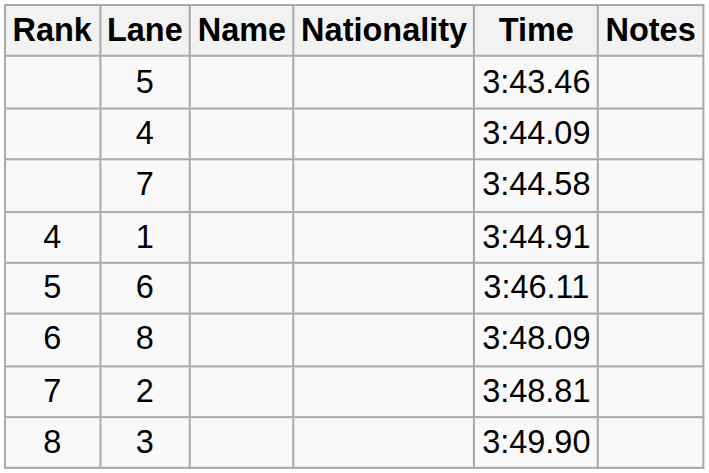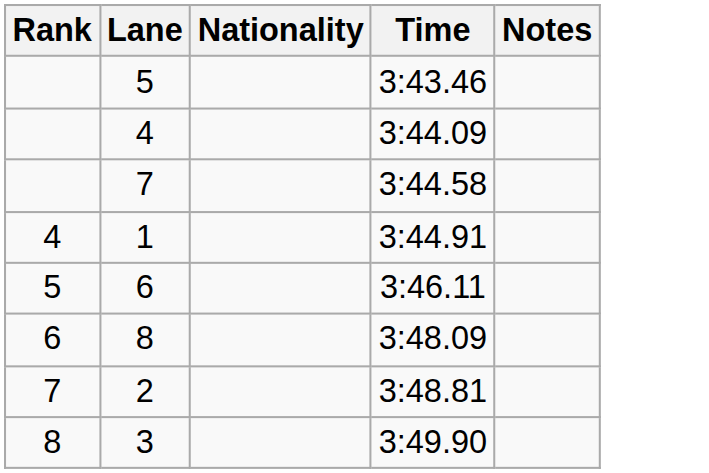 <table class="wikitable sortable" style="text-align:center">
 <tr>
 <th>Rank</th>
 <th>Lane</th>
-<th>Name</th>
 <th>Nationality</th>
 <th>Time</th>
 <th>Notes</th>
 </tr>
 <tr>
 <td></td>
 <td>5</td>
 <td align=left></td>
-<td align=left></td>
 <td>3:43.46</td>
 <td></td>
 </tr>
 <tr>
 <td></td>
 <td>4</td>
-<td align=left></td>
 <td align=left></td>
 <td>3:44.09</td>
 <td></td>
 </tr>
 <tr>
 <td></td>
 <td>7</td>
 <td align=left></td>
-<td align=left></td>
 <td>3:44.58</td>
 <td></td>
 </tr>
 <tr>
 <td>4</td>
 <td>1</td>
-<td align=left></td>
 <td align=left></td>
 <td>3:44.91</td>
 <td></td>
 </tr>
 <tr>
 <td>5</td>
 <td>6</td>
 <td align=left></td>
-<td align=left></td>
 <td>3:46.11</td>
 <td></td>
 </tr>
 <tr>
 <td>6</td>
 <td>8</td>
-<td align=left></td>
 <td align=left></td>
 <td>3:48.09</td>
 <td></td>
 </tr>
 <tr>
 <td>7</td>
 <td>2</td>
 <td align=left></td>
-<td align=left></td>
 <td>3:48.81</td>
 <td></td>
 </tr>
 <tr>
 <td>8</td>
 <td>3</td>
 <td align=left></td>
-<td align=left></td>
 <td>3:49.90</td>
 <td></td>
 </tr>
 </table>
